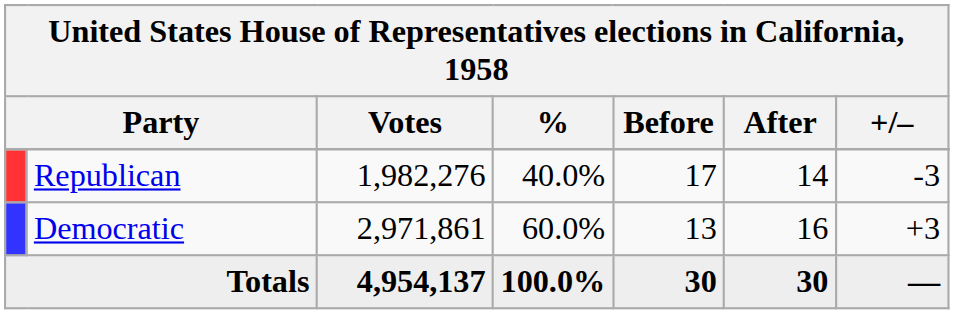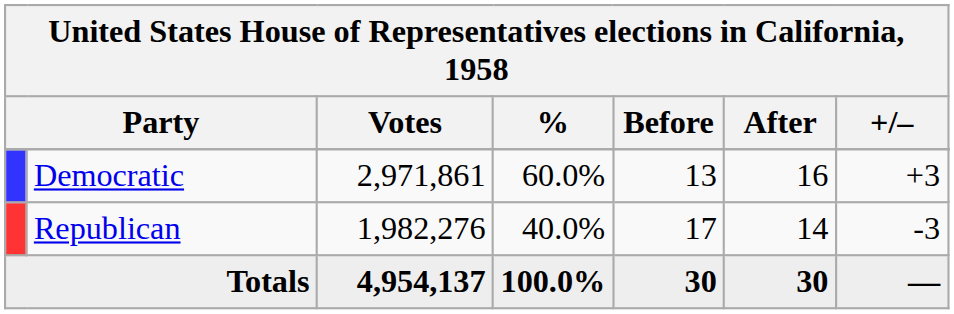 <table class="wikitable" style="font-size: 95%;">
 <tr>
 <th colspan="7">United States House of Representatives elections in California, 1958</th>
 </tr>
 <tr>
 <th colspan=2 style="width: 5em">Party</th>
 <th style="width: 5em">Votes</th>
 <th style="width: 3em">%</th>
 <th style="width: 3em">Before</th>
 <th style="width: 3em">After</th>
 <th style="width: 3em">+/–</th>
 </tr>
 <tr>
 </tr>
 <tr>
+<th style="background-color:#3333FF; width: 3px"></th>
+<td style="width: 130px"><a href='#'>Democratic</a></td>
+<td align="right">2,971,861</td>
+<td align="right">60.0%</td>
+<td align="right">13</td>
+<td align="right">16</td>
+<td align="right">+3</td>
+</tr>
+<tr>
 <th style="background-color:#FF3333; width: 3px"></th>
 <td style="width: 130px"><a href='#'>Republican</a></td>
 <td align="right">1,982,276</td>
 <td align="right">40.0%</td>
 <td align="right">17</td>
 <td align="right">14</td>
 <td align="right">-3</td>
-</tr>
-<tr>
-<th style="background-color:#3333FF; width: 3px"></th>
-<td style="width: 130px"><a href='#'>Democratic</a></td>
-<td align="right">2,971,861</td>
-<td align="right">60.0%</td>
-<td align="right">13</td>
-<td align="right">16</td>
-<td align="right">+3</td>
 </tr>
 <tr bgcolor="#EEEEEE">
 <td colspan="2" align="right"><strong>Totals</strong></td>
 <td align="right"><strong>4,954,137</strong></td>
 <td align="right"><strong>100.0%</strong></td>
 <td align="right"><strong>30</strong></td>
 <td align="right"><strong>30</strong></td>
 <td align="right"><strong>—</strong></td>
 </tr>
 </table>
